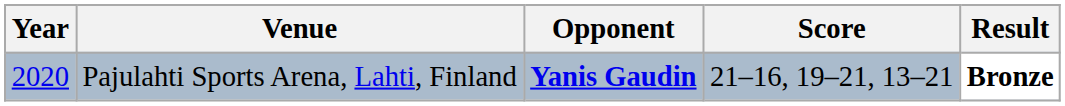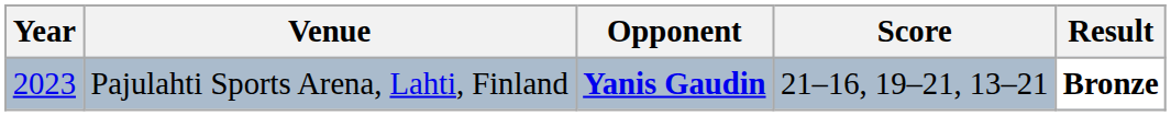 <table class="sortable wikitable" style="font-size: 90%">
 <tr>
 <th>Year</th>
 <th>Venue</th>
 <th>Opponent</th>
 <th>Score</th>
 <th>Result</th>
 </tr>
 <tr style="background:#AABBCC">
-<td align="center"><a href='#'>2020</a></td>
+<td align="center"><a href='#'>2023</a></td>
 <td align="left">Pajulahti Sports Arena, <a href='#'>Lahti</a>, Finland</td>
 <td align="left"><strong> <a href='#'>Yanis Gaudin</a></strong></td>
 <td align="left">21–16, 19–21, 13–21</td>
 <td style="text-align:left; background:white"> <strong>Bronze</strong></td>
 </tr>
 </table>
